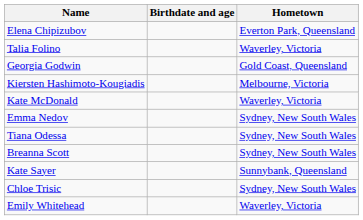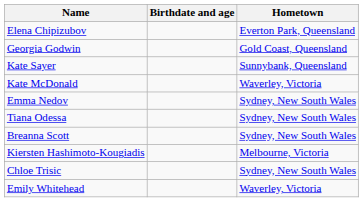 <table class="wikitable">
 <tr>
 <th>Name</th>
 <th>Birthdate and age</th>
 <th>Hometown</th>
 </tr>
 <tr>
 <td><a href='#'>Elena Chipizubov</a></td>
 <td></td>
 <td><a href='#'>Everton Park, Queensland</a></td>
 </tr>
 <tr>
-<td><a href='#'>Talia Folino</a></td>
-<td></td>
-<td><a href='#'>Waverley, Victoria</a></td>
-</tr>
-<tr>
 <td><a href='#'>Georgia Godwin</a></td>
 <td></td>
 <td><a href='#'>Gold Coast, Queensland</a></td>
 </tr>
 <tr>
-<td><a href='#'>Kiersten Hashimoto-Kougiadis</a></td>
+<td><a href='#'>Kate Sayer</a></td>
 <td></td>
-<td><a href='#'>Melbourne, Victoria</a></td>
+<td><a href='#'>Sunnybank, Queensland</a></td>
 </tr>
 <tr>
 <td><a href='#'>Kate McDonald</a></td>
 <td></td>
 <td><a href='#'>Waverley, Victoria</a></td>
 </tr>
 <tr>
 <td><a href='#'>Emma Nedov</a></td>
 <td></td>
 <td><a href='#'>Sydney, New South Wales</a></td>
 </tr>
 <tr>
 <td><a href='#'>Tiana Odessa</a></td>
 <td></td>
 <td><a href='#'>Sydney, New South Wales</a></td>
 </tr>
 <tr>
 <td><a href='#'>Breanna Scott</a></td>
 <td></td>
 <td><a href='#'>Sydney, New South Wales</a></td>
 </tr>
 <tr>
-<td><a href='#'>Kate Sayer</a></td>
+<td><a href='#'>Kiersten Hashimoto-Kougiadis</a></td>
 <td></td>
-<td><a href='#'>Sunnybank, Queensland</a></td>
+<td><a href='#'>Melbourne, Victoria</a></td>
 </tr>
 <tr>
 <td><a href='#'>Chloe Trisic</a></td>
 <td></td>
 <td><a href='#'>Sydney, New South Wales</a></td>
 </tr>
 <tr>
 <td><a href='#'>Emily Whitehead</a></td>
 <td></td>
 <td><a href='#'>Waverley, Victoria</a></td>
 </tr>
 </table>
